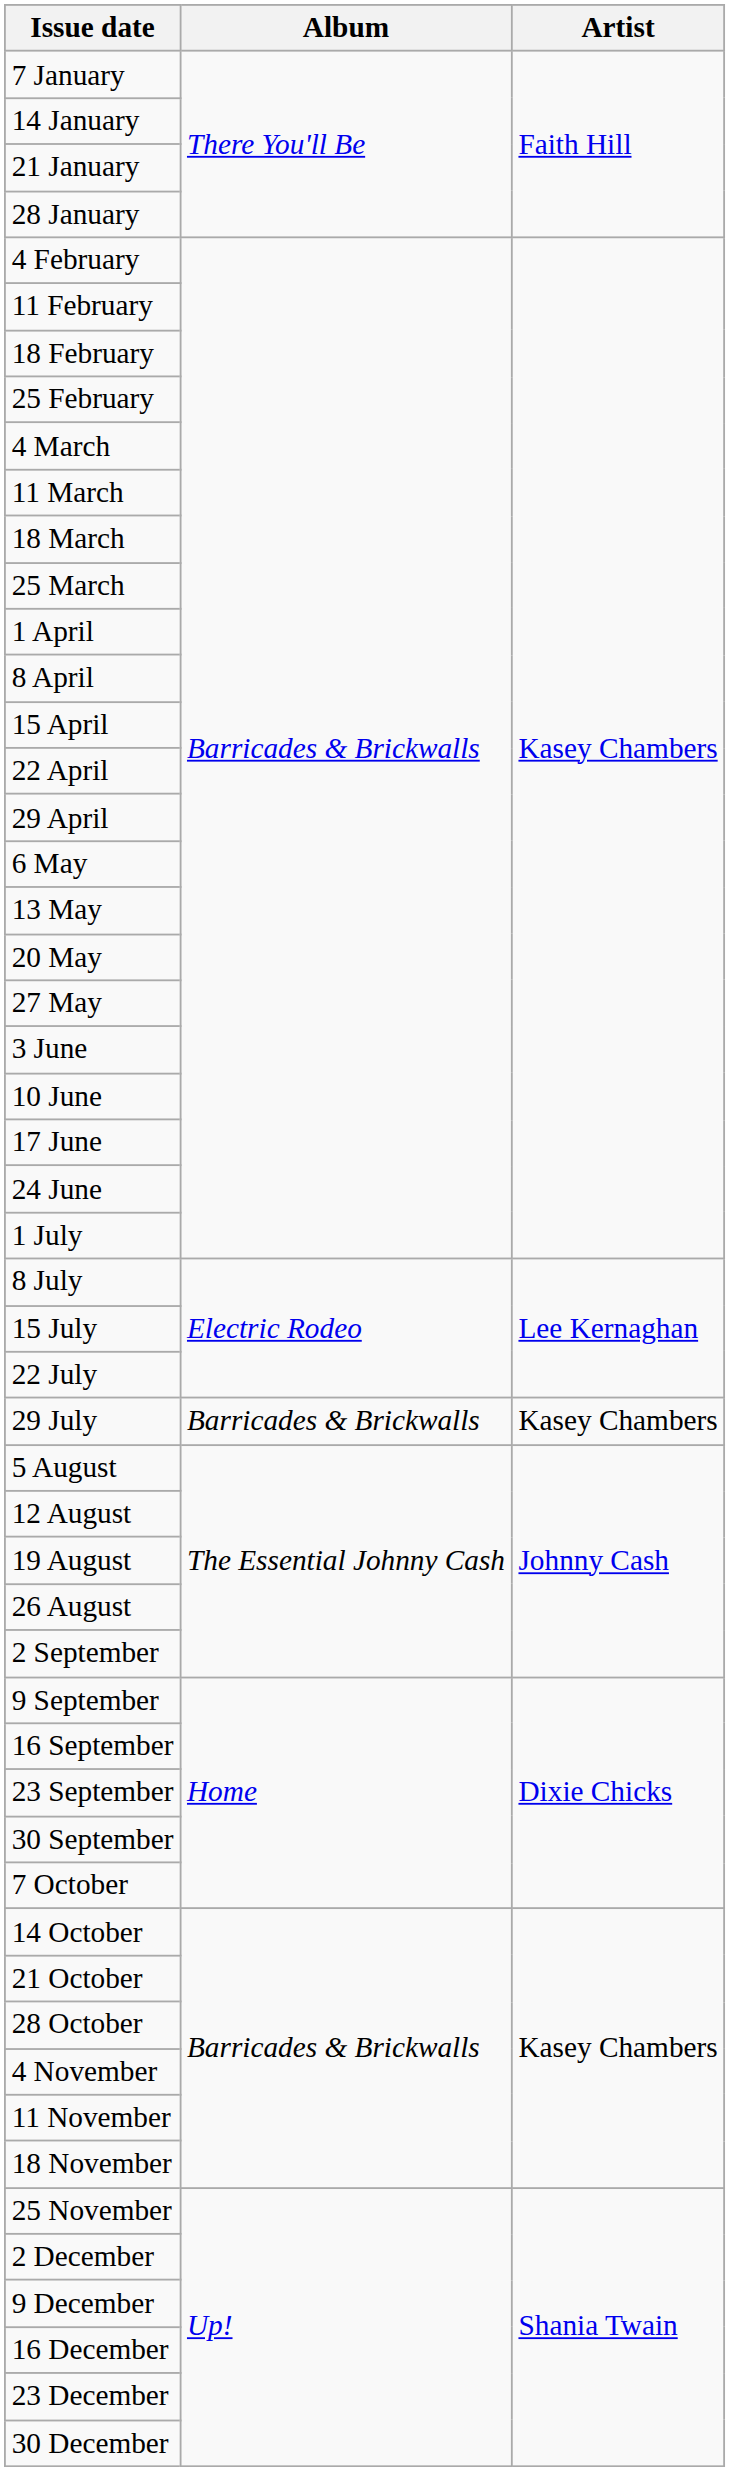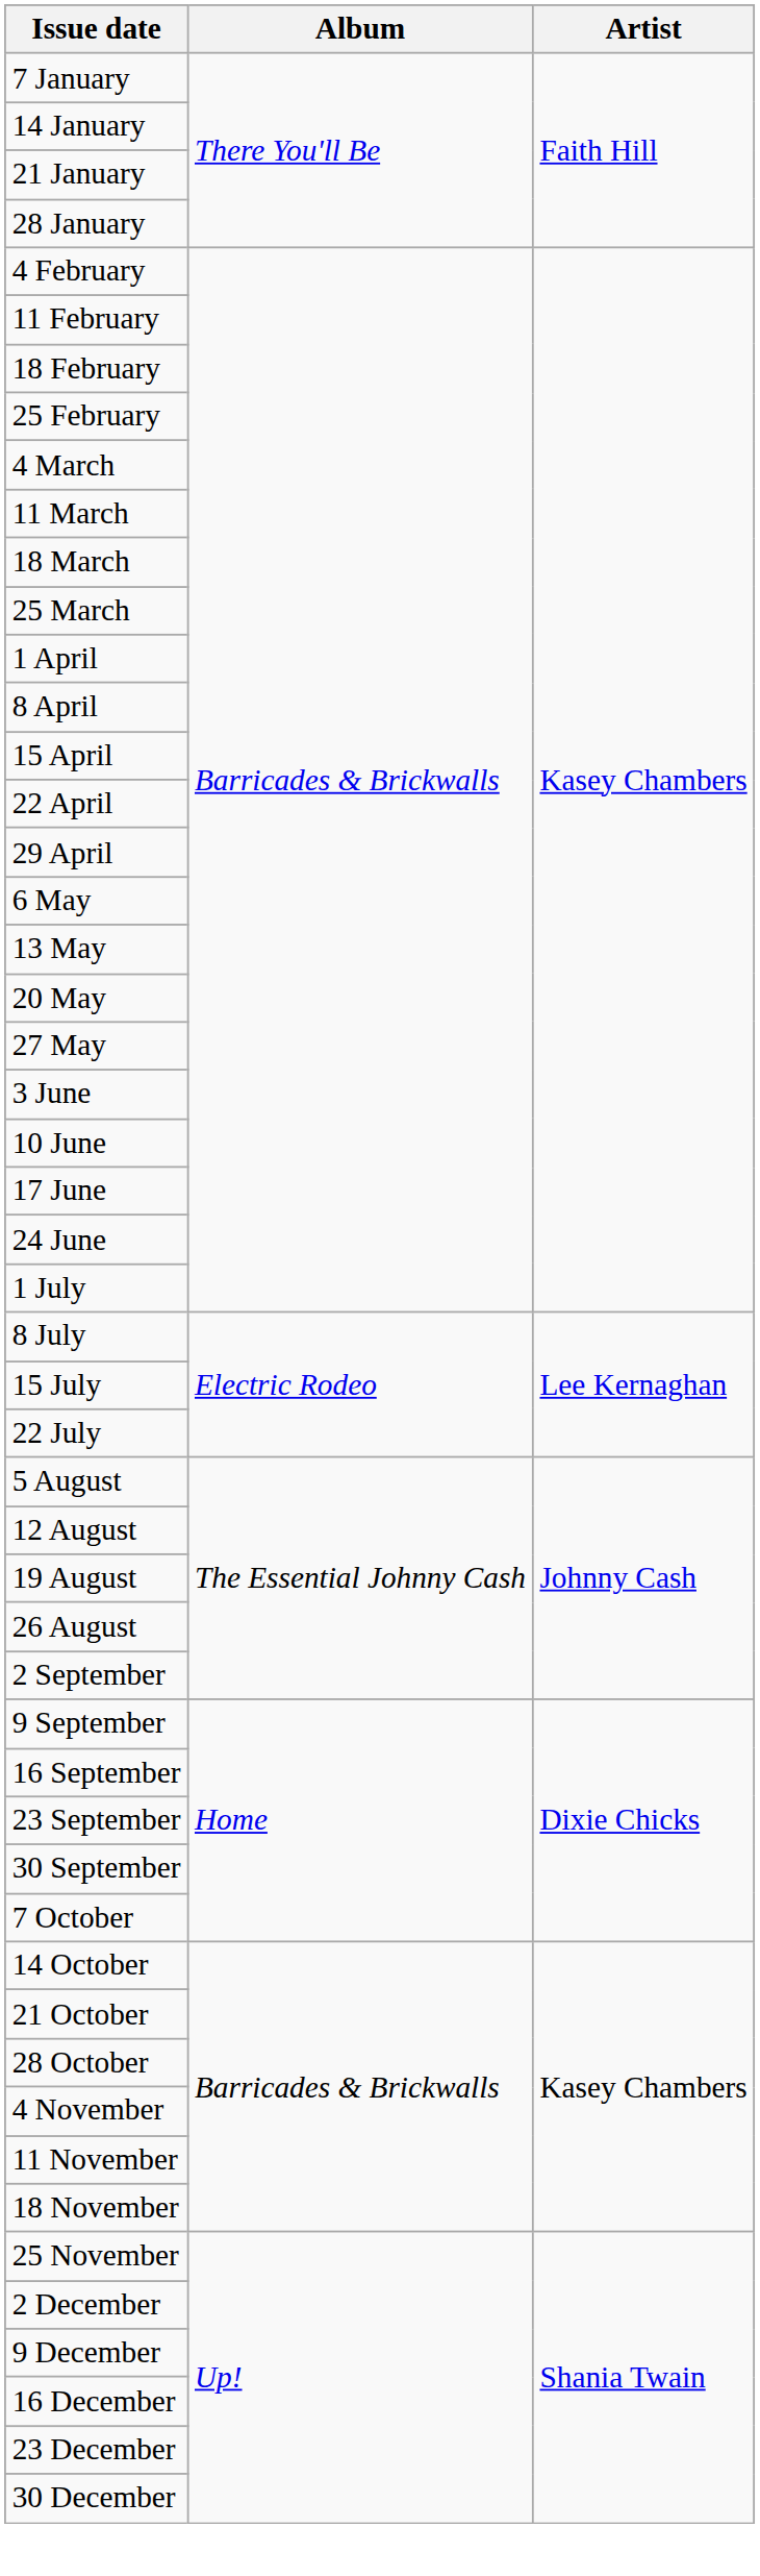 <table class=wikitable>
 <tr>
 <th>Issue date</th>
 <th>Album</th>
 <th>Artist</th>
 </tr>
 <tr>
 <td>7 January</td>
 <td rowspan="4"><em><a href='#'>There You'll Be</a></em></td>
 <td rowspan="4"><a href='#'>Faith Hill</a></td>
 </tr>
 <tr>
 <td>14 January</td>
 </tr>
 <tr>
 <td>21 January</td>
 </tr>
 <tr>
 <td>28 January</td>
 </tr>
 <tr>
 <td>4 February</td>
 <td rowspan="22"><em><a href='#'>Barricades & Brickwalls</a></em></td>
 <td rowspan="22"><a href='#'>Kasey Chambers</a></td>
 </tr>
 <tr>
 <td>11 February</td>
 </tr>
 <tr>
 <td>18 February</td>
 </tr>
 <tr>
 <td>25 February</td>
 </tr>
 <tr>
 <td>4 March</td>
 </tr>
 <tr>
 <td>11 March</td>
 </tr>
 <tr>
 <td>18 March</td>
 </tr>
 <tr>
 <td>25 March</td>
 </tr>
 <tr>
 <td>1 April</td>
 </tr>
 <tr>
 <td>8 April</td>
 </tr>
 <tr>
 <td>15 April</td>
 </tr>
 <tr>
 <td>22 April</td>
 </tr>
 <tr>
 <td>29 April</td>
 </tr>
 <tr>
 <td>6 May</td>
 </tr>
 <tr>
 <td>13 May</td>
 </tr>
 <tr>
 <td>20 May</td>
 </tr>
 <tr>
 <td>27 May</td>
 </tr>
 <tr>
 <td>3 June</td>
 </tr>
 <tr>
 <td>10 June</td>
 </tr>
 <tr>
 <td>17 June</td>
 </tr>
 <tr>
 <td>24 June</td>
 </tr>
 <tr>
 <td>1 July</td>
 </tr>
 <tr>
 <td>8 July</td>
 <td rowspan="3"><em><a href='#'>Electric Rodeo</a></em></td>
 <td rowspan="3"><a href='#'>Lee Kernaghan</a></td>
 </tr>
 <tr>
 <td>15 July</td>
 </tr>
 <tr>
 <td>22 July</td>
 </tr>
 <tr>
-<td>29 July</td>
-<td><em>Barricades & Brickwalls</em></td>
-<td>Kasey Chambers</td>
-</tr>
-<tr>
 <td>5 August</td>
 <td rowspan="5"><em>The Essential Johnny Cash</em></td>
 <td rowspan="5"><a href='#'>Johnny Cash</a></td>
 </tr>
 <tr>
 <td>12 August</td>
 </tr>
 <tr>
 <td>19 August</td>
 </tr>
 <tr>
 <td>26 August</td>
 </tr>
 <tr>
 <td>2 September</td>
 </tr>
 <tr>
 <td>9 September</td>
 <td rowspan="5"><em><a href='#'>Home</a></em></td>
 <td rowspan="5"><a href='#'>Dixie Chicks</a></td>
 </tr>
 <tr>
 <td>16 September</td>
 </tr>
 <tr>
 <td>23 September</td>
 </tr>
 <tr>
 <td>30 September</td>
 </tr>
 <tr>
 <td>7 October</td>
 </tr>
 <tr>
 <td>14 October</td>
 <td rowspan="6"><em>Barricades & Brickwalls</em></td>
 <td rowspan="6">Kasey Chambers</td>
 </tr>
 <tr>
 <td>21 October</td>
 </tr>
 <tr>
 <td>28 October</td>
 </tr>
 <tr>
 <td>4 November</td>
 </tr>
 <tr>
 <td>11 November</td>
 </tr>
 <tr>
 <td>18 November</td>
 </tr>
 <tr>
 <td>25 November</td>
 <td rowspan="6"><em><a href='#'>Up!</a></em></td>
 <td rowspan="6"><a href='#'>Shania Twain</a></td>
 </tr>
 <tr>
 <td>2 December</td>
 </tr>
 <tr>
 <td>9 December</td>
 </tr>
 <tr>
 <td>16 December</td>
 </tr>
 <tr>
 <td>23 December</td>
 </tr>
 <tr>
 <td>30 December</td>
 </tr>
 </table>
